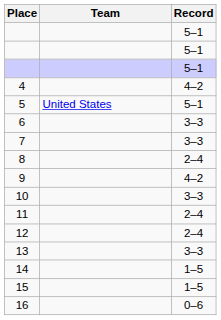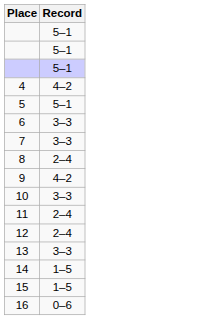 <table class="wikitable" style="text-align:center;">
 <tr>
 <th width="30">Place</th>
-<th width="175">Team</th>
 <th width="50">Record</th>
 </tr>
 <tr>
 <td></td>
-<td align="left"></td>
 <td>5–1</td>
 </tr>
 <tr>
 <td></td>
-<td align="left"></td>
 <td>5–1</td>
 </tr>
 <tr bgcolor="ccccff">
 <td></td>
-<td align="left"></td>
 <td>5–1</td>
 </tr>
 <tr>
 <td>4</td>
-<td align="left"></td>
 <td>4–2</td>
 </tr>
 <tr>
 <td>5</td>
-<td align="left"> <a href='#'>United States</a></td>
 <td>5–1</td>
 </tr>
 <tr>
 <td>6</td>
-<td align="left"></td>
 <td>3–3</td>
 </tr>
 <tr>
 <td>7</td>
-<td align="left"></td>
 <td>3–3</td>
 </tr>
 <tr>
 <td>8</td>
-<td align="left"></td>
 <td>2–4</td>
 </tr>
 <tr>
 <td>9</td>
-<td align="left"></td>
 <td>4–2</td>
 </tr>
 <tr>
 <td>10</td>
-<td align="left"></td>
 <td>3–3</td>
 </tr>
 <tr>
 <td>11</td>
-<td align="left"></td>
 <td>2–4</td>
 </tr>
 <tr>
 <td>12</td>
-<td align="left"></td>
 <td>2–4</td>
 </tr>
 <tr>
 <td>13</td>
-<td align="left"></td>
 <td>3–3</td>
 </tr>
 <tr>
 <td>14</td>
-<td align="left"></td>
 <td>1–5</td>
 </tr>
 <tr>
 <td>15</td>
-<td align="left"></td>
 <td>1–5</td>
 </tr>
 <tr>
 <td>16</td>
-<td align="left"></td>
 <td>0–6</td>
 </tr>
 </table>
